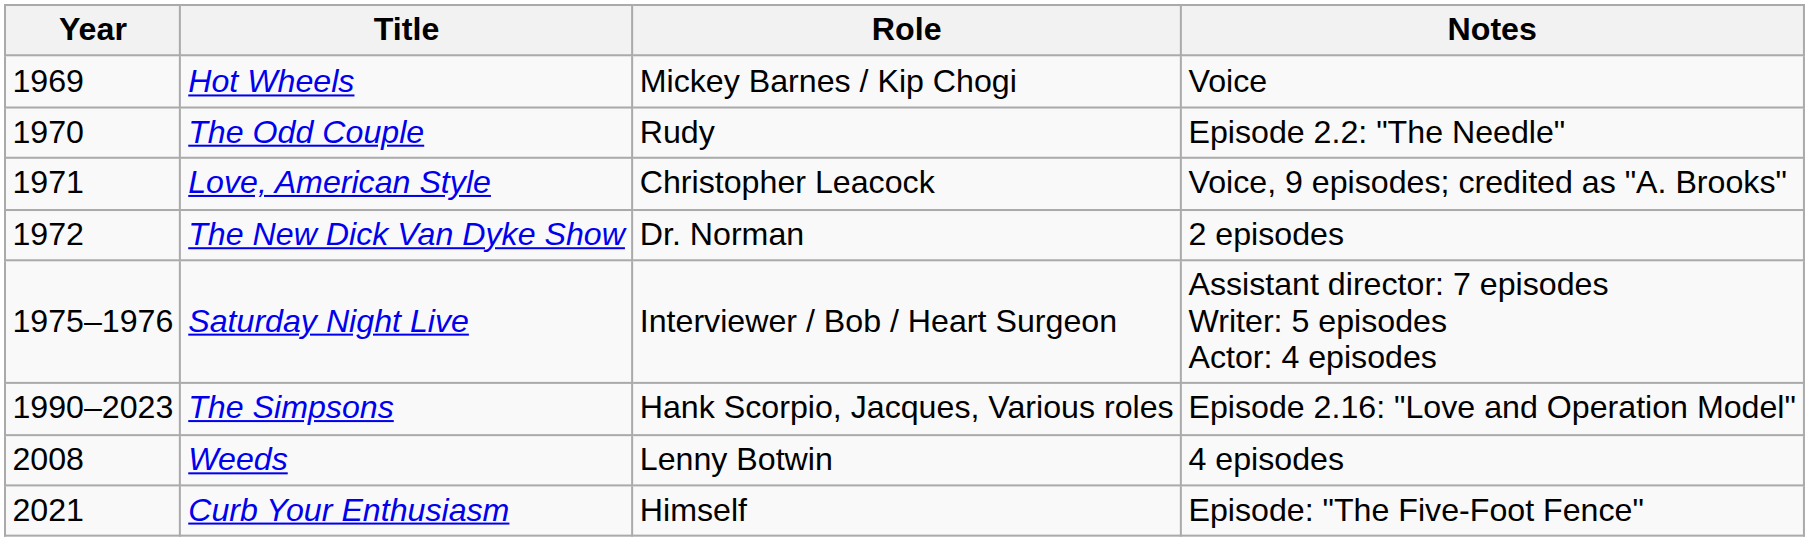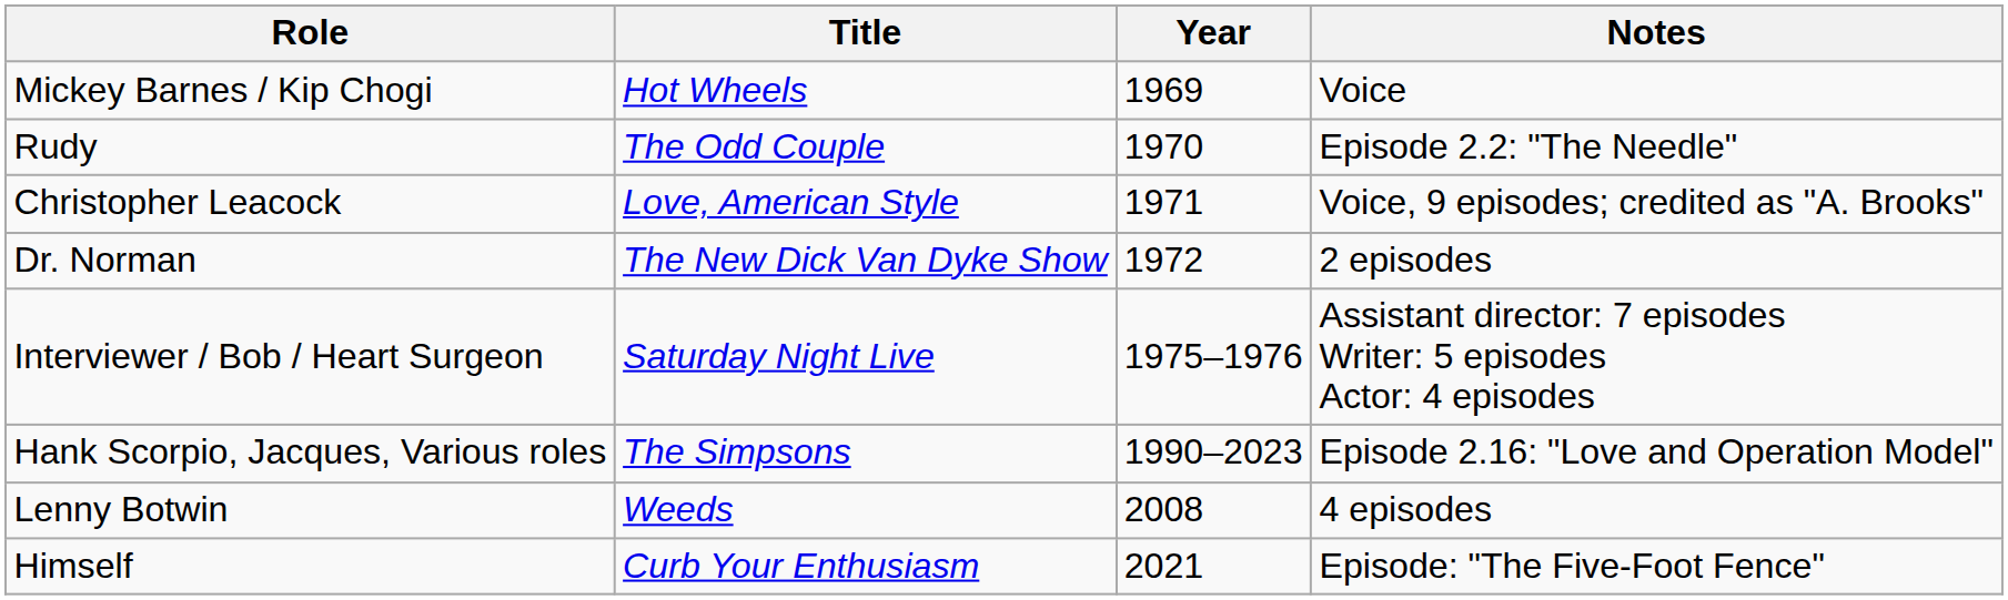 <table class="wikitable sortable">
 <tr>
+<th>Role</th>
+<th>Title</th>
 <th>Year</th>
-<th>Title</th>
-<th>Role</th>
 <th>Notes</th>
 </tr>
 <tr>
+<td>Mickey Barnes / Kip Chogi</td>
+<td><em><a href='#'>Hot Wheels</a></em></td>
 <td>1969</td>
-<td><em><a href='#'>Hot Wheels</a></em></td>
-<td>Mickey Barnes / Kip Chogi</td>
 <td>Voice</td>
 </tr>
 <tr>
+<td>Rudy</td>
+<td><em><a href='#'>The Odd Couple</a></em></td>
 <td>1970</td>
-<td><em><a href='#'>The Odd Couple</a></em></td>
-<td>Rudy</td>
 <td>Episode 2.2: "The Needle"</td>
 </tr>
 <tr>
+<td>Christopher Leacock</td>
+<td><em><a href='#'>Love, American Style</a></em></td>
 <td>1971</td>
-<td><em><a href='#'>Love, American Style</a></em></td>
-<td>Christopher Leacock</td>
 <td>Voice, 9 episodes; credited as "A. Brooks"</td>
 </tr>
 <tr>
+<td>Dr. Norman</td>
+<td><em><a href='#'>The New Dick Van Dyke Show</a></em></td>
 <td>1972</td>
-<td><em><a href='#'>The New Dick Van Dyke Show</a></em></td>
-<td>Dr. Norman</td>
 <td>2 episodes</td>
 </tr>
 <tr>
+<td>Interviewer / Bob / Heart Surgeon</td>
+<td><em><a href='#'>Saturday Night Live</a></em></td>
 <td>1975–1976</td>
-<td><em><a href='#'>Saturday Night Live</a></em></td>
-<td>Interviewer / Bob / Heart Surgeon</td>
 <td>Assistant director: 7 episodes<br>Writer: 5 episodes<br>Actor: 4 episodes</td>
 </tr>
 <tr>
+<td>Hank Scorpio, Jacques, Various roles</td>
+<td><em><a href='#'>The Simpsons</a></em></td>
 <td>1990–2023</td>
-<td><em><a href='#'>The Simpsons</a></em></td>
-<td>Hank Scorpio, Jacques, Various roles</td>
 <td>Episode 2.16: "Love and Operation Model"</td>
 </tr>
 <tr>
+<td>Lenny Botwin</td>
+<td><em><a href='#'>Weeds</a></em></td>
 <td>2008</td>
-<td><em><a href='#'>Weeds</a></em></td>
-<td>Lenny Botwin</td>
 <td>4 episodes</td>
 </tr>
 <tr>
+<td>Himself</td>
+<td><em><a href='#'>Curb Your Enthusiasm</a></em></td>
 <td>2021</td>
-<td><em><a href='#'>Curb Your Enthusiasm</a></em></td>
-<td>Himself</td>
 <td>Episode: "The Five-Foot Fence"</td>
 </tr>
 </table>
